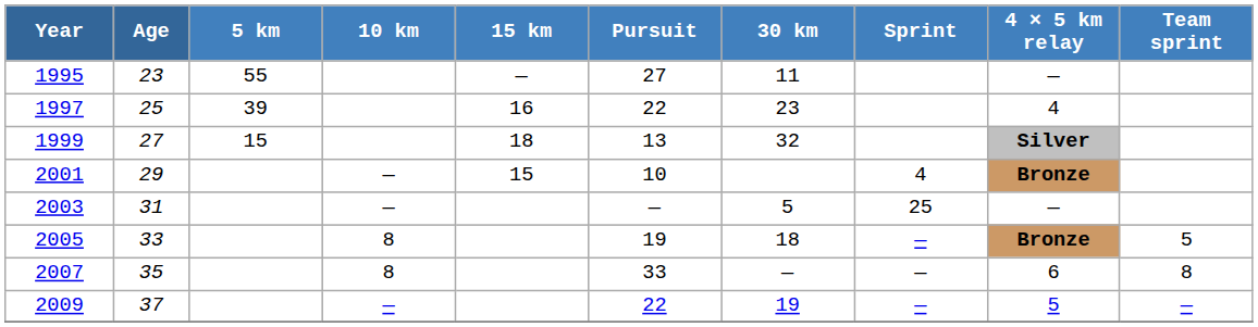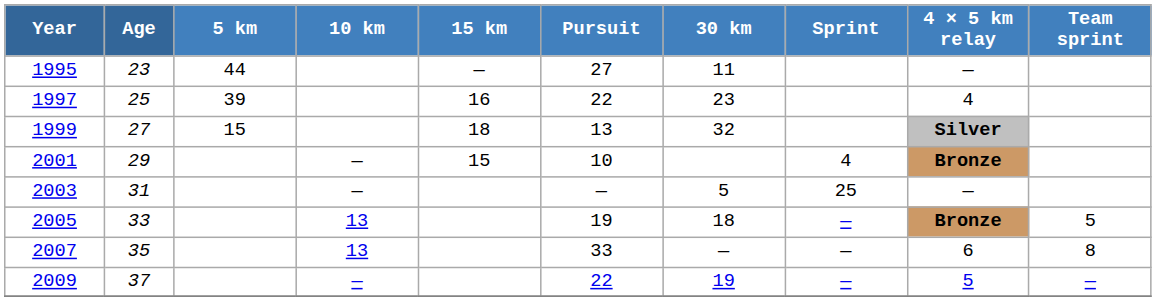 <table class="wikitable" style="font-size:95%; text-align:center; border:grey solid 1px; border-collapse:collapse; background:#ffffff;">
 <tr>
 <th style="background-color:#369; color:white; width:60px;"> Year </th>
 <th style="background-color:#369; color:white; width:40px;"> Age </th>
 <th style="background-color:#4180be; color:white; width:75px;"> 5 km </th>
 <th style="background-color:#4180be; color:white; width:75px;"> 10 km </th>
 <th style="background-color:#4180be; color:white; width:75px;"> 15 km </th>
 <th style="background-color:#4180be; color:white; width:75px;"> Pursuit </th>
 <th style="background-color:#4180be; color:white; width:75px;"> 30 km </th>
 <th style="background-color:#4180be; color:white; width:75px;"> Sprint </th>
 <th style="background-color:#4180be; color:white; width:75px;"> 4 × 5 km <br> relay </th>
 <th style="background-color:#4180be; color:white; width:75px;"> Team <br> sprint </th>
 </tr>
 <tr>
 <td><a href='#'>1995</a></td>
 <td><em>23</em></td>
-<td>55</td>
+<td>44</td>
 <td></td>
 <td>—</td>
 <td>27</td>
 <td>11</td>
 <td></td>
 <td>—</td>
 <td></td>
 </tr>
 <tr>
 <td><a href='#'>1997</a></td>
 <td><em>25</em></td>
 <td>39</td>
 <td></td>
 <td>16</td>
 <td>22</td>
 <td>23</td>
 <td></td>
 <td>4</td>
 <td></td>
 </tr>
 <tr>
 <td><a href='#'>1999</a></td>
 <td><em>27</em></td>
 <td>15</td>
 <td></td>
 <td>18</td>
 <td>13</td>
 <td>32</td>
 <td></td>
 <td style="background:silver;"><strong>Silver</strong></td>
 <td></td>
 </tr>
 <tr>
 <td><a href='#'>2001</a></td>
 <td><em>29</em></td>
 <td></td>
 <td>—</td>
 <td>15</td>
 <td>10</td>
 <td></td>
 <td>4</td>
 <td bgcolor="cc9966"><strong>Bronze</strong></td>
 <td></td>
 </tr>
 <tr>
 <td><a href='#'>2003</a></td>
 <td><em>31</em></td>
 <td></td>
 <td>—</td>
 <td></td>
 <td>—</td>
 <td>5</td>
 <td>25</td>
 <td>—</td>
 <td></td>
 </tr>
 <tr>
 <td><a href='#'>2005</a></td>
 <td><em>33</em></td>
 <td></td>
-<td>8</td>
+<td><a href='#'>13</a></td>
 <td></td>
 <td>19</td>
 <td>18</td>
 <td><a href='#'>—</a></td>
 <td bgcolor="cc9966"><strong>Bronze</strong></td>
 <td>5</td>
 </tr>
 <tr>
 <td><a href='#'>2007</a></td>
 <td><em>35</em></td>
 <td></td>
-<td>8</td>
+<td><a href='#'>13</a></td>
 <td></td>
 <td>33</td>
 <td>—</td>
 <td>—</td>
 <td>6</td>
 <td>8</td>
 </tr>
 <tr>
 <td><a href='#'>2009</a></td>
 <td><em>37</em></td>
 <td></td>
 <td><a href='#'>—</a></td>
 <td></td>
 <td><a href='#'>22</a></td>
 <td><a href='#'>19</a></td>
 <td><a href='#'>—</a></td>
 <td><a href='#'>5</a></td>
 <td><a href='#'>—</a></td>
 </tr>
 <tr>
 </tr>
 </table>
